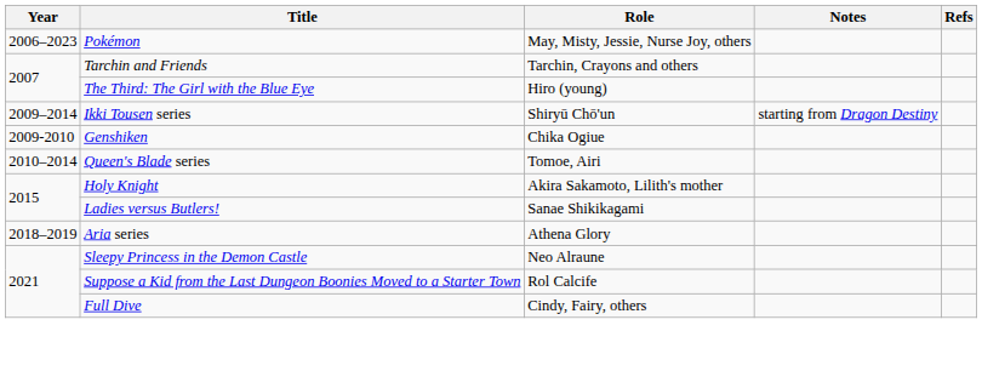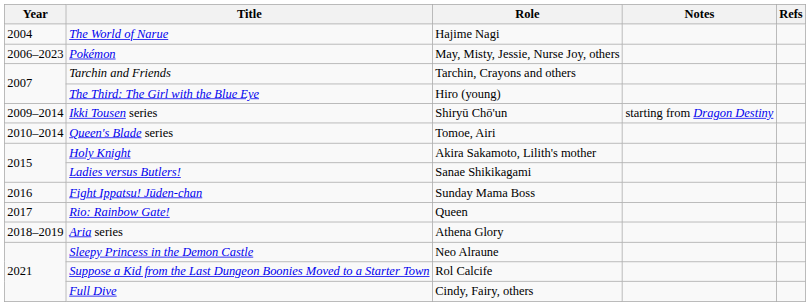 <table class="wikitable sortable plainrowheaders">
 <tr>
 <th>Year</th>
 <th>Title</th>
 <th>Role</th>
 <th class="unsortable">Notes</th>
 <th class="unsortable">Refs</th>
+</tr>
+<tr>
+<td>2004</td>
+<td><em><a href='#'>The World of Narue</a></em></td>
+<td>Hajime Nagi</td>
+<td></td>
+<td></td>
 </tr>
 <tr>
 <td>2006–2023</td>
 <td><em><a href='#'>Pokémon</a></em></td>
 <td>May, Misty, Jessie, Nurse Joy, others</td>
 <td></td>
 <td></td>
 </tr>
 <tr>
 <td rowspan=2>2007</td>
 <td><em>Tarchin and Friends</em></td>
 <td>Tarchin, Crayons and others</td>
 <td></td>
 <td></td>
 </tr>
 <tr>
 <td><em><a href='#'>The Third: The Girl with the Blue Eye</a></em></td>
 <td>Hiro (young)</td>
 <td></td>
 <td></td>
 </tr>
 <tr>
 <td>2009–2014</td>
 <td><em><a href='#'>Ikki Tousen</a></em> series</td>
 <td>Shiryū Chō'un</td>
 <td>starting from <em><a href='#'>Dragon Destiny</a></em></td>
 <td></td>
 </tr>
 <tr>
-<td>2009-2010</td>
-<td><em><a href='#'>Genshiken</a></em></td>
-<td>Chika Ogiue</td>
-<td></td>
-<td></td>
-</tr>
-<tr>
 <td>2010–2014</td>
 <td><em><a href='#'>Queen's Blade</a></em> series</td>
 <td>Tomoe, Airi</td>
 <td></td>
 <td></td>
 </tr>
 <tr>
 <td rowspan=2>2015</td>
 <td><em><a href='#'>Holy Knight</a></em></td>
 <td>Akira Sakamoto, Lilith's mother</td>
 <td></td>
 <td></td>
 </tr>
 <tr>
 <td><em><a href='#'>Ladies versus Butlers!</a></em></td>
 <td>Sanae Shikikagami</td>
+<td></td>
+<td></td>
+</tr>
+<tr>
+<td>2016</td>
+<td><em><a href='#'>Fight Ippatsu! Jūden-chan</a></em></td>
+<td>Sunday Mama Boss</td>
+<td></td>
+<td></td>
+</tr>
+<tr>
+<td>2017</td>
+<td><em><a href='#'>Rio: Rainbow Gate!</a></em></td>
+<td>Queen</td>
 <td></td>
 <td></td>
 </tr>
 <tr>
 <td>2018–2019</td>
 <td><em><a href='#'>Aria</a></em> series</td>
 <td>Athena Glory </td>
 <td></td>
 <td></td>
 </tr>
 <tr>
 <td rowspan=3>2021</td>
 <td><em><a href='#'>Sleepy Princess in the Demon Castle</a></em></td>
 <td>Neo Alraune</td>
 <td></td>
 <td></td>
 </tr>
 <tr>
 <td><em><a href='#'>Suppose a Kid from the Last Dungeon Boonies Moved to a Starter Town</a></em></td>
 <td>Rol Calcife</td>
 <td></td>
 <td></td>
 </tr>
 <tr>
 <td><em><a href='#'>Full Dive</a></em></td>
 <td>Cindy, Fairy, others</td>
 <td></td>
 <td></td>
 </tr>
 </table>
